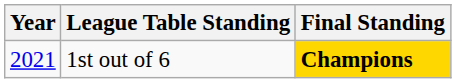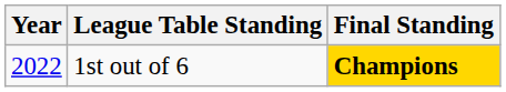 <table class="wikitable">
 <tr>
 <th>Year</th>
 <th>League Table Standing</th>
 <th>Final Standing</th>
 </tr>
 <tr>
-<td><a href='#'>2021</a></td>
+<td><a href='#'>2022</a></td>
 <td>1st out of 6</td>
 <td style="background: gold;"><strong>Champions</strong></td>
 </tr>
 </table>
